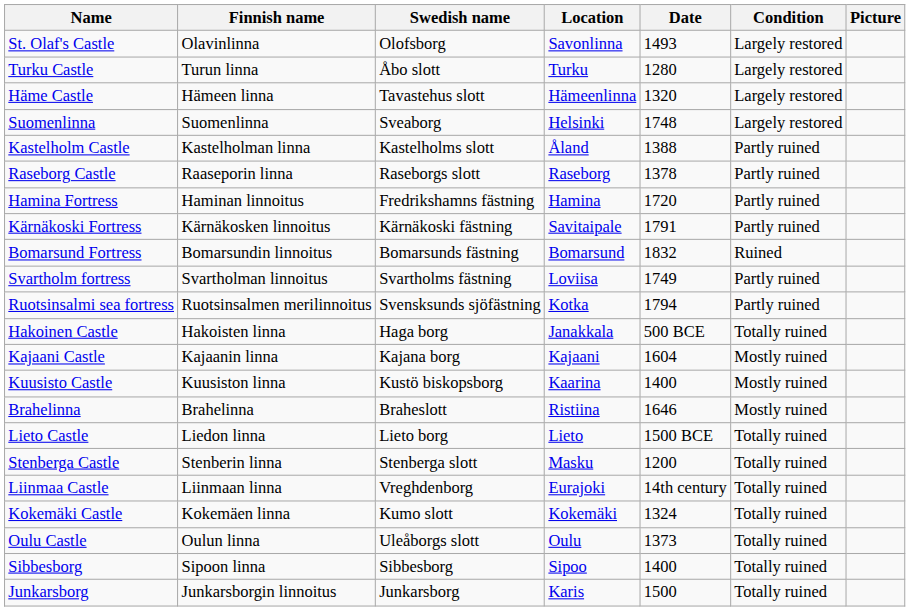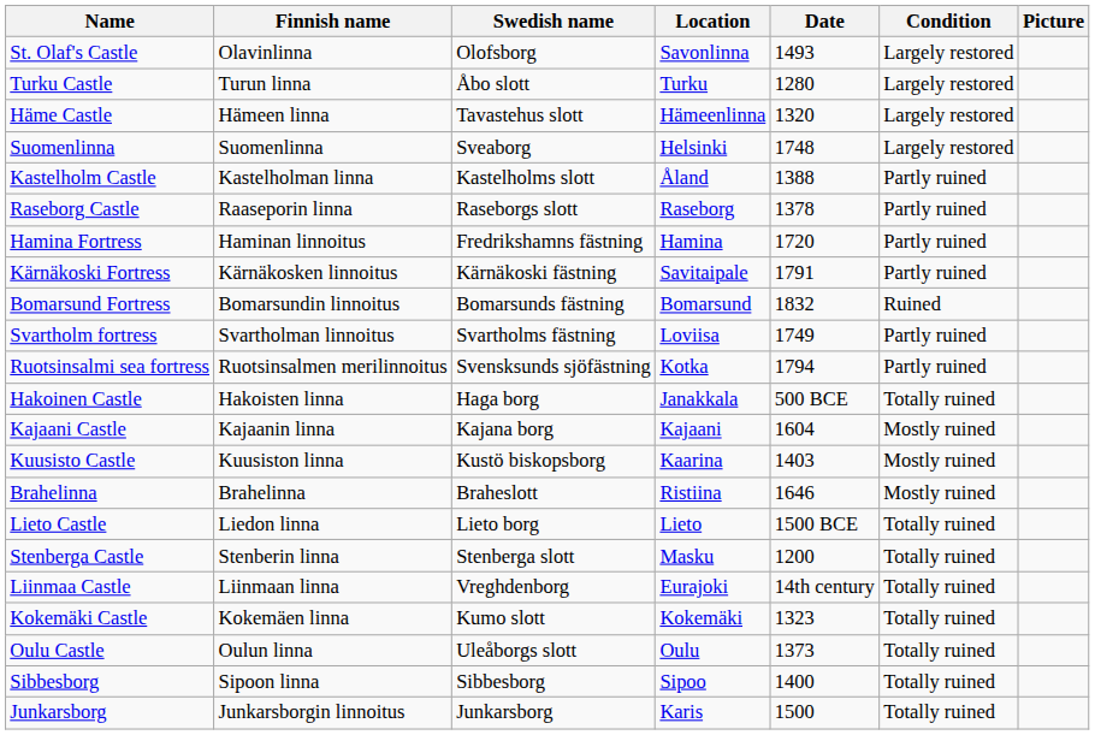 <table class="sortable wikitable">
 <tr>
 <th>Name</th>
 <th>Finnish name</th>
 <th>Swedish name</th>
 <th>Location</th>
 <th>Date</th>
 <th>Condition</th>
 <th>Picture</th>
 </tr>
 <tr ---->
 <td><a href='#'>St. Olaf's Castle</a></td>
 <td>Olavinlinna</td>
 <td>Olofsborg</td>
 <td><a href='#'>Savonlinna</a></td>
 <td>1493</td>
 <td>Largely restored</td>
 <td></td>
 </tr>
 <tr ---->
 <td><a href='#'>Turku Castle</a></td>
 <td>Turun linna</td>
 <td>Åbo slott</td>
 <td><a href='#'>Turku</a></td>
 <td>1280</td>
 <td>Largely restored</td>
 <td></td>
 </tr>
 <tr ---->
 <td><a href='#'>Häme Castle</a></td>
 <td>Hämeen linna</td>
 <td>Tavastehus slott</td>
 <td><a href='#'>Hämeenlinna</a></td>
 <td>1320</td>
 <td>Largely restored</td>
 <td></td>
 </tr>
 <tr ---->
 <td><a href='#'>Suomenlinna</a></td>
 <td>Suomenlinna</td>
 <td>Sveaborg</td>
 <td><a href='#'>Helsinki</a></td>
 <td>1748</td>
 <td>Largely restored</td>
 <td></td>
 </tr>
 <tr ---->
 <td><a href='#'>Kastelholm Castle</a></td>
 <td>Kastelholman linna</td>
 <td>Kastelholms slott</td>
 <td><a href='#'>Åland</a></td>
 <td>1388</td>
 <td>Partly ruined</td>
 <td></td>
 </tr>
 <tr ---->
 <td><a href='#'>Raseborg Castle</a></td>
 <td>Raaseporin linna</td>
 <td>Raseborgs slott</td>
 <td><a href='#'>Raseborg</a></td>
 <td>1378</td>
 <td>Partly ruined</td>
 <td></td>
 </tr>
 <tr ---->
 <td><a href='#'>Hamina Fortress</a></td>
 <td>Haminan linnoitus</td>
 <td>Fredrikshamns fästning</td>
 <td><a href='#'>Hamina</a></td>
 <td>1720</td>
 <td>Partly ruined</td>
 <td></td>
 </tr>
 <tr ---->
 <td><a href='#'>Kärnäkoski Fortress</a></td>
 <td>Kärnäkosken linnoitus</td>
 <td>Kärnäkoski fästning</td>
 <td><a href='#'>Savitaipale</a></td>
 <td>1791</td>
 <td>Partly ruined</td>
 <td></td>
 </tr>
 <tr ---->
 <td><a href='#'>Bomarsund Fortress</a></td>
 <td>Bomarsundin linnoitus</td>
 <td>Bomarsunds fästning</td>
 <td><a href='#'>Bomarsund</a></td>
 <td>1832</td>
 <td>Ruined</td>
 <td></td>
 </tr>
 <tr ---->
 <td><a href='#'>Svartholm fortress</a></td>
 <td>Svartholman linnoitus</td>
 <td>Svartholms fästning</td>
 <td><a href='#'>Loviisa</a></td>
 <td>1749</td>
 <td>Partly ruined</td>
 <td></td>
 </tr>
 <tr ---->
 <td><a href='#'>Ruotsinsalmi sea fortress</a></td>
 <td>Ruotsinsalmen merilinnoitus</td>
 <td>Svensksunds sjöfästning</td>
 <td><a href='#'>Kotka</a></td>
 <td>1794</td>
 <td>Partly ruined</td>
 <td></td>
 </tr>
 <tr ---->
 <td><a href='#'>Hakoinen Castle</a></td>
 <td>Hakoisten linna</td>
 <td>Haga borg</td>
 <td><a href='#'>Janakkala</a></td>
 <td data-sort-value="-500">500 BCE</td>
 <td>Totally ruined</td>
 <td></td>
 </tr>
 <tr ---->
 <td><a href='#'>Kajaani Castle</a></td>
 <td>Kajaanin linna</td>
 <td>Kajana borg</td>
 <td><a href='#'>Kajaani</a></td>
 <td>1604</td>
 <td>Mostly ruined</td>
 <td></td>
 </tr>
 <tr ---->
 <td><a href='#'>Kuusisto Castle</a></td>
 <td>Kuusiston linna</td>
 <td>Kustö biskopsborg</td>
 <td><a href='#'>Kaarina</a></td>
-<td>1400</td>
+<td>1403</td>
 <td>Mostly ruined</td>
 <td></td>
 </tr>
 <tr ---->
 <td><a href='#'>Brahelinna</a></td>
 <td>Brahelinna</td>
 <td>Braheslott</td>
 <td><a href='#'>Ristiina</a></td>
 <td>1646</td>
 <td>Mostly ruined</td>
 <td></td>
 </tr>
 <tr ---->
 <td><a href='#'>Lieto Castle</a></td>
 <td>Liedon linna</td>
 <td>Lieto borg</td>
 <td><a href='#'>Lieto</a></td>
 <td data-sort-value="-1500">1500 BCE</td>
 <td>Totally ruined</td>
 <td></td>
 </tr>
 <tr ---->
 <td><a href='#'>Stenberga Castle</a></td>
 <td>Stenberin linna</td>
 <td>Stenberga slott</td>
 <td><a href='#'>Masku</a></td>
 <td>1200</td>
 <td>Totally ruined</td>
 <td></td>
 </tr>
 <tr ---->
 <td><a href='#'>Liinmaa Castle</a></td>
 <td>Liinmaan linna</td>
 <td>Vreghdenborg</td>
 <td><a href='#'>Eurajoki</a></td>
 <td data-sort-value="1400">14th century</td>
 <td>Totally ruined</td>
 <td></td>
 </tr>
 <tr ---->
 <td><a href='#'>Kokemäki Castle</a></td>
 <td>Kokemäen linna</td>
 <td>Kumo slott</td>
 <td><a href='#'>Kokemäki</a></td>
-<td>1324</td>
+<td>1323</td>
 <td>Totally ruined</td>
 <td></td>
 </tr>
 <tr ---->
 <td><a href='#'>Oulu Castle</a></td>
 <td>Oulun linna</td>
 <td>Uleåborgs slott</td>
 <td><a href='#'>Oulu</a></td>
 <td>1373</td>
 <td>Totally ruined</td>
 <td></td>
 </tr>
 <tr ---->
 <td><a href='#'>Sibbesborg</a></td>
 <td>Sipoon linna</td>
 <td>Sibbesborg</td>
 <td><a href='#'>Sipoo</a></td>
 <td>1400</td>
 <td>Totally ruined</td>
 <td></td>
 </tr>
 <tr ---->
 <td><a href='#'>Junkarsborg</a></td>
 <td>Junkarsborgin linnoitus</td>
 <td>Junkarsborg</td>
 <td><a href='#'>Karis</a></td>
 <td>1500</td>
 <td>Totally ruined</td>
 <td></td>
 </tr>
 </table>
